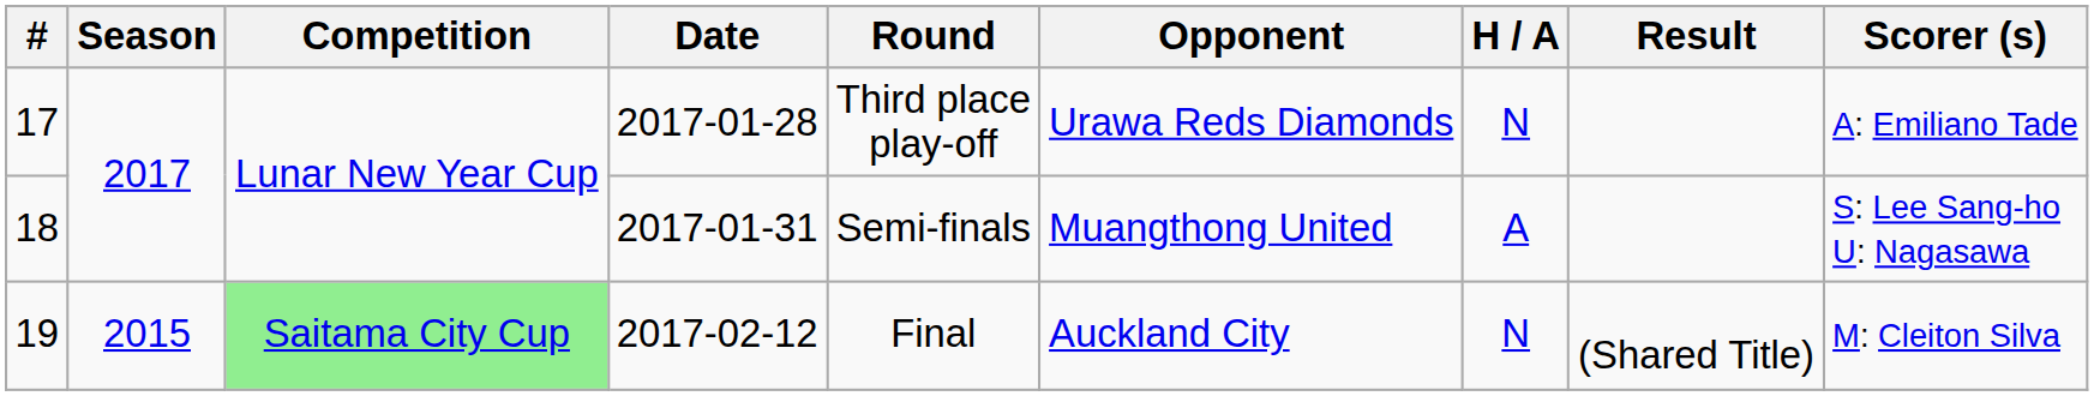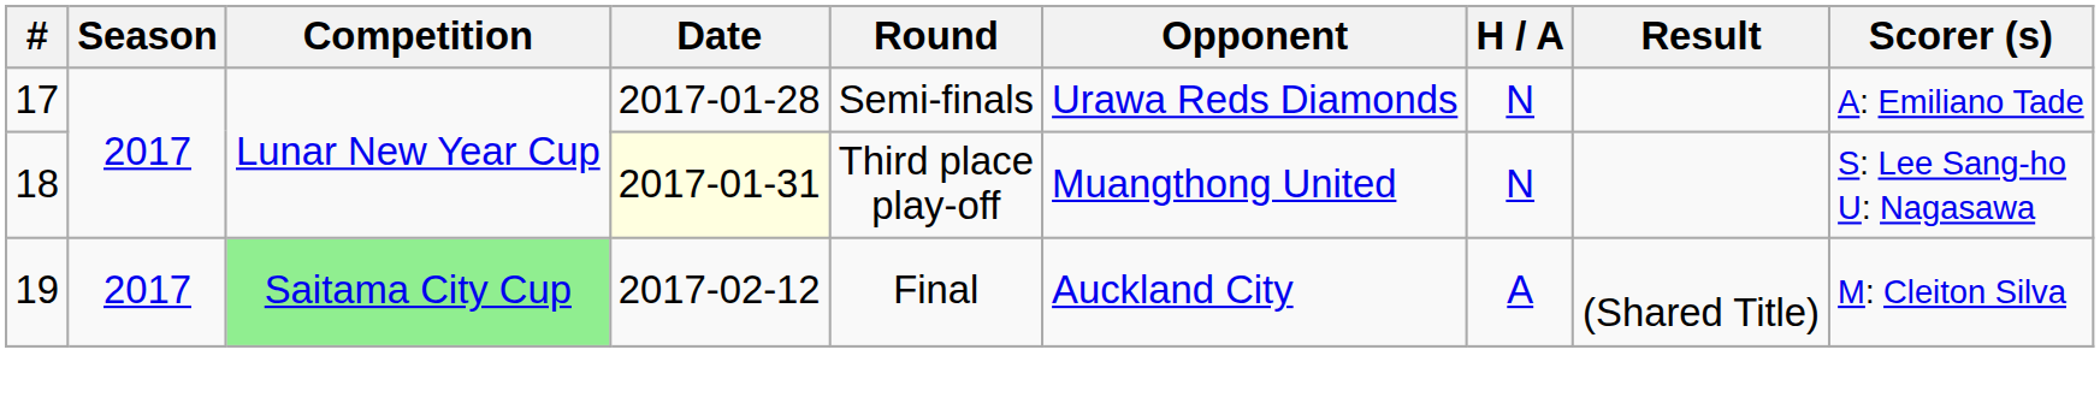 <table class="wikitable" style="text-align:center; ">
 <tr>
 <th>#</th>
 <th>Season</th>
 <th>Competition</th>
 <th>Date</th>
 <th>Round</th>
 <th>Opponent</th>
 <th>H / A</th>
 <th>Result</th>
 <th>Scorer (s)</th>
 </tr>
 <tr>
 <td>17</td>
 <td rowspan="2"><a href='#'>2017</a></td>
 <td rowspan="2"><a href='#'>Lunar New Year Cup</a></td>
 <td>2017-01-28</td>
-<td>Third place<br>play-off</td>
+<td>Semi-finals</td>
 <td align=left> <a href='#'>Urawa Reds Diamonds</a></td>
 <td><a href='#'>N</a></td>
 <td></td>
 <td align=left><small><a href='#'>A</a>: <a href='#'>Emiliano Tade</a></small></td>
 </tr>
 <tr>
 <td>18</td>
-<td>2017-01-31</td>
-<td>Semi-finals</td>
+<td style="background: lightyellow;">2017-01-31</td>
+<td>Third place<br>play-off</td>
 <td align=left> <a href='#'>Muangthong United</a></td>
-<td><a href='#'>A</a></td>
+<td><a href='#'>N</a></td>
 <td></td>
 <td align=left><small><a href='#'>S</a>: <a href='#'>Lee Sang-ho</a></small><br><small><a href='#'>U</a>: <a href='#'>Nagasawa</a></small></td>
 </tr>
 <tr>
 <td>19</td>
-<td><a href='#'>2015</a></td>
+<td><a href='#'>2017</a></td>
 <td style="background: lightgreen;"><a href='#'>Saitama City Cup</a></td>
 <td>2017-02-12</td>
 <td>Final</td>
 <td align=left> <a href='#'>Auckland City</a></td>
-<td><a href='#'>N</a></td>
+<td><a href='#'>A</a></td>
 <td><br>(Shared Title)</td>
 <td align=left><small><a href='#'>M</a>: <a href='#'>Cleiton Silva</a></small></td>
 </tr>
 </table>
